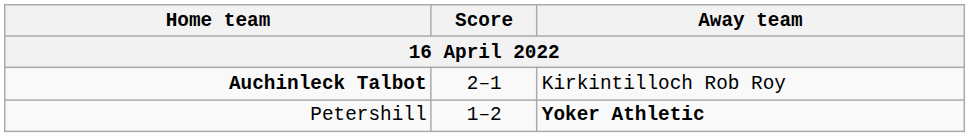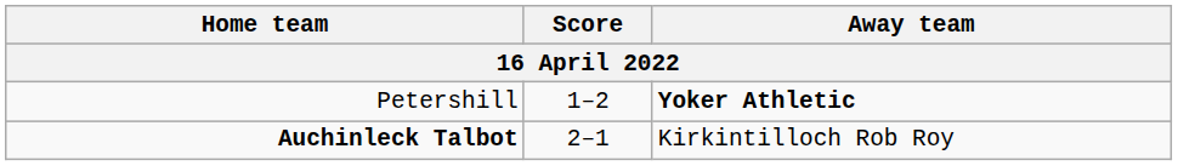 <table class="wikitable" style="border-collapse: collapse;">
 <tr>
 <th width="280" align="right">Home team</th>
 <th width="65" align="center">Score</th>
 <th width="280" align="left">Away team</th>
 </tr>
 <tr>
 <th colspan="3">16 April 2022</th>
 </tr>
 <tr>
+<td align="right">Petershill</td>
+<td align="center">1–2</td>
+<td align="left"><strong>Yoker Athletic</strong></td>
+</tr>
+<tr>
 <td align="right"><strong>Auchinleck Talbot</strong></td>
 <td align="center">2–1</td>
 <td align="left">Kirkintilloch Rob Roy</td>
 </tr>
-<tr>
-<td align="right">Petershill</td>
-<td align="center">1–2</td>
-<td align="left"><strong>Yoker Athletic</strong></td>
-</tr>
 </table>
